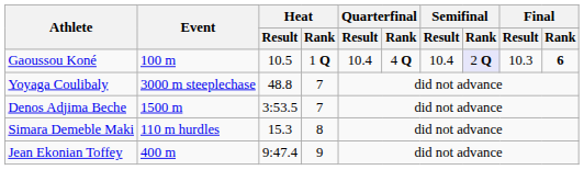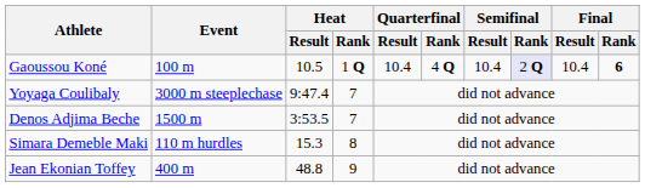 <table class=wikitable style="font-size:90%">
 <tr>
 <th rowspan="2">Athlete</th>
 <th rowspan="2">Event</th>
 <th colspan="2">Heat</th>
 <th colspan="2">Quarterfinal</th>
 <th colspan="2">Semifinal</th>
 <th colspan="2">Final</th>
 </tr>
 <tr style="font-size:95%">
 <th>Result</th>
 <th>Rank</th>
 <th>Result</th>
 <th>Rank</th>
 <th>Result</th>
 <th>Rank</th>
 <th>Result</th>
 <th>Rank</th>
 </tr>
 <tr align=center>
 <td align=left><a href='#'>Gaoussou Koné</a></td>
 <td align=left><a href='#'>100 m</a></td>
 <td>10.5</td>
 <td>1 <strong>Q</strong></td>
 <td>10.4</td>
 <td>4 <strong>Q</strong></td>
 <td>10.4</td>
 <td style="background: lavender;">2 <strong>Q</strong></td>
-<td>10.3</td>
+<td>10.4</td>
 <td><strong>6</strong></td>
 </tr>
 <tr align=center>
 <td align=left><a href='#'>Yoyaga Coulibaly</a></td>
 <td align=left><a href='#'>3000 m steeplechase</a></td>
-<td>48.8</td>
+<td>9:47.4</td>
 <td>7</td>
 <td colspan=6>did not advance</td>
 </tr>
 <tr align=center>
 <td align=left><a href='#'>Denos Adjima Beche</a></td>
 <td align=left><a href='#'>1500 m</a></td>
 <td>3:53.5</td>
 <td>7</td>
 <td colspan=6>did not advance</td>
 </tr>
 <tr align=center>
 <td align=left><a href='#'>Simara Demeble Maki</a></td>
 <td align=left><a href='#'>110 m hurdles</a></td>
 <td>15.3</td>
 <td>8</td>
 <td colspan=6>did not advance</td>
 </tr>
 <tr align=center>
 <td align=left><a href='#'>Jean Ekonian Toffey</a></td>
 <td align=left><a href='#'>400 m</a></td>
-<td>9:47.4</td>
+<td>48.8</td>
 <td>9</td>
 <td colspan=6>did not advance</td>
 </tr>
 </table>
